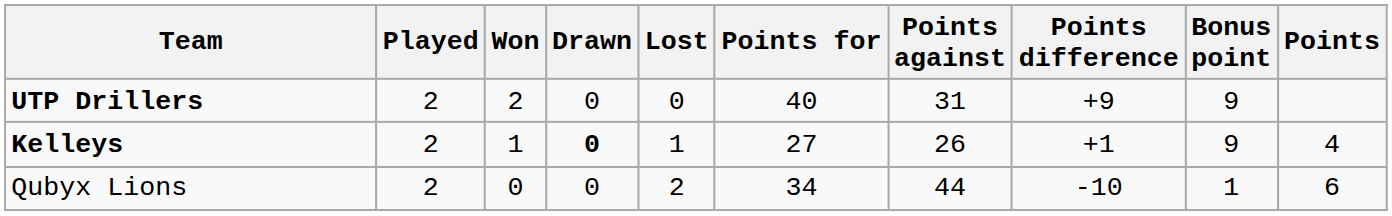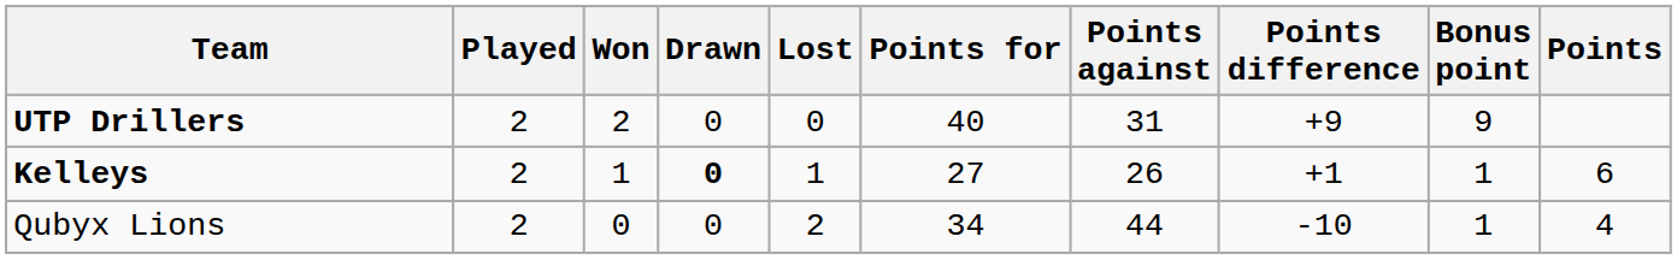 <table class="wikitable" style="text-align:center">
 <tr>
 <th width=175>Team</th>
 <th>Played</th>
 <th>Won</th>
 <th>Drawn</th>
 <th>Lost</th>
 <th>Points for</th>
 <th>Points<br>against</th>
 <th>Points<br>difference</th>
 <th>Bonus<br>point</th>
 <th>Points</th>
 </tr>
 <tr>
 <td align="left"><strong>UTP Drillers</strong></td>
 <td>2</td>
 <td>2</td>
 <td>0</td>
 <td>0</td>
 <td>40</td>
 <td>31</td>
 <td>+9</td>
 <td 1>9</td>
 </tr>
 <tr>
 <td align="left"><strong>Kelleys</strong></td>
 <td>2</td>
 <td>1</td>
 <td><strong>0</strong></td>
 <td>1</td>
 <td>27</td>
 <td>26</td>
 <td>+1</td>
-<td>9</td>
-<td>4</td>
+<td>1</td>
+<td>6</td>
 </tr>
 <tr>
 <td align="left">Qubyx Lions</td>
 <td>2</td>
 <td>0</td>
 <td>0</td>
 <td>2</td>
 <td>34</td>
 <td>44</td>
 <td>-10</td>
 <td>1</td>
-<td>6</td>
+<td>4</td>
 </tr>
 </table>
